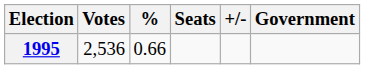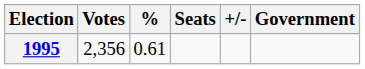 <table class="wikitable" style="text-align:right;">
 <tr>
 <th>Election</th>
 <th>Votes</th>
 <th>%</th>
 <th>Seats</th>
 <th>+/-</th>
 <th>Government</th>
 </tr>
 <tr>
 <th><a href='#'>1995</a></th>
-<td>2,536</td>
-<td>0.66</td>
+<td>2,356</td>
+<td>0.61</td>
 <td></td>
 <td></td>
 <td></td>
 </tr>
 </table>
